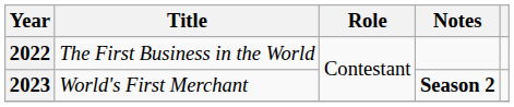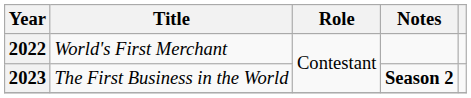 <table class="wikitable  plainrowheaders">
 <tr>
 <th scope="col">Year</th>
 <th scope="col">Title</th>
 <th scope="col">Role</th>
 <th>Notes</th>
 <th scope="col" class="unsortable"></th>
 </tr>
 <tr>
 <th scope="row">2022</th>
-<td><em>The First Business in the World</em></td>
+<td><em>World's First Merchant</em></td>
 <td rowspan=2>Contestant</td>
 <td></td>
 <td></td>
 </tr>
 <tr>
 <th scope="row">2023</th>
-<td><em>World's First Merchant</em></td>
+<td><em>The First Business in the World</em></td>
 <td><strong>Season 2</strong></td>
 <td></td>
 </tr>
 <tr>
 </tr>
 </table>
